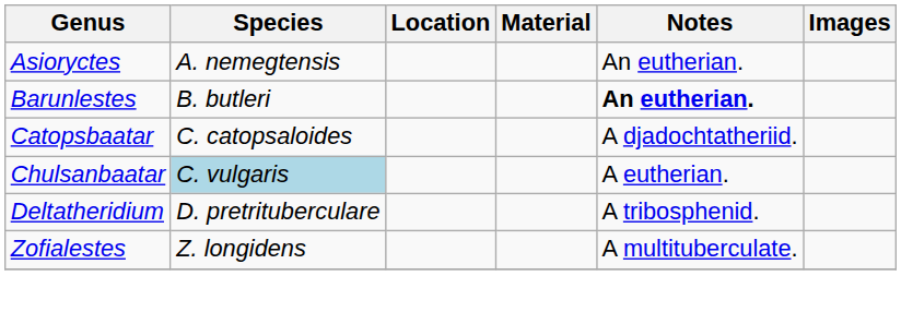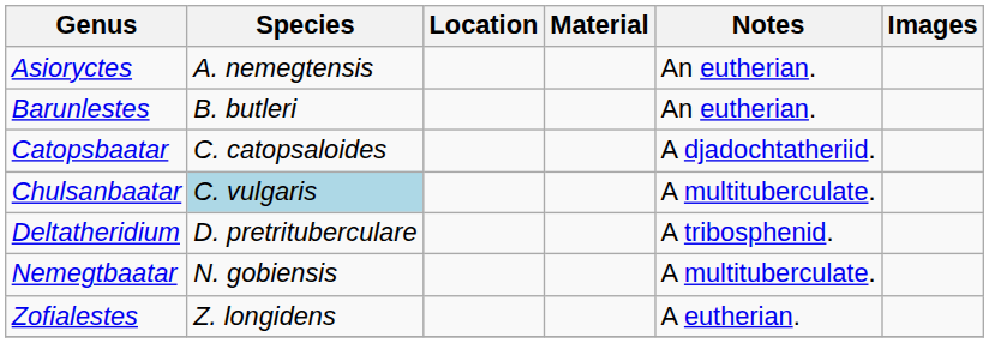 <table class="wikitable sortable">
 <tr>
 <th>Genus</th>
 <th>Species</th>
 <th>Location</th>
 <th>Material</th>
 <th>Notes</th>
 <th>Images</th>
 </tr>
 <tr>
 <td><em><a href='#'>Asioryctes</a></em></td>
 <td><em>A. nemegtensis</em></td>
 <td></td>
 <td></td>
 <td>An <a href='#'>eutherian</a>.</td>
 <td></td>
 </tr>
 <tr>
 <td><em><a href='#'>Barunlestes</a></em></td>
 <td><em>B. butleri</em></td>
 <td></td>
 <td></td>
-<td><strong>An <a href='#'>eutherian</a>.</strong></td>
+<td>An <a href='#'>eutherian</a>.</td>
 <td></td>
 </tr>
 <tr>
 <td><em><a href='#'>Catopsbaatar</a></em></td>
 <td><em>C. catopsaloides</em></td>
 <td></td>
 <td></td>
 <td>A <a href='#'>djadochtatheriid</a>.</td>
 <td></td>
 </tr>
 <tr>
 <td><em><a href='#'>Chulsanbaatar</a></em></td>
 <td style="background: lightblue;"><em>C. vulgaris</em></td>
 <td></td>
 <td></td>
-<td>A <a href='#'>eutherian</a>.</td>
+<td>A <a href='#'>multituberculate</a>.</td>
 <td></td>
 </tr>
 <tr>
 <td><em><a href='#'>Deltatheridium</a></em></td>
 <td><em>D. pretrituberculare</em></td>
 <td></td>
 <td></td>
 <td>A <a href='#'>tribosphenid</a>.</td>
 <td></td>
 </tr>
 <tr>
-<td><em><a href='#'>Zofialestes</a></em></td>
-<td><em>Z. longidens</em></td>
+<td><em><a href='#'>Nemegtbaatar</a></em></td>
+<td><em>N. gobiensis</em></td>
 <td></td>
 <td></td>
 <td>A <a href='#'>multituberculate</a>.</td>
 <td></td>
 </tr>
 <tr>
+<td><em><a href='#'>Zofialestes</a></em></td>
+<td><em>Z. longidens</em></td>
+<td></td>
+<td></td>
+<td>A <a href='#'>eutherian</a>.</td>
+<td></td>
+</tr>
+<tr>
 </tr>
 </table>
